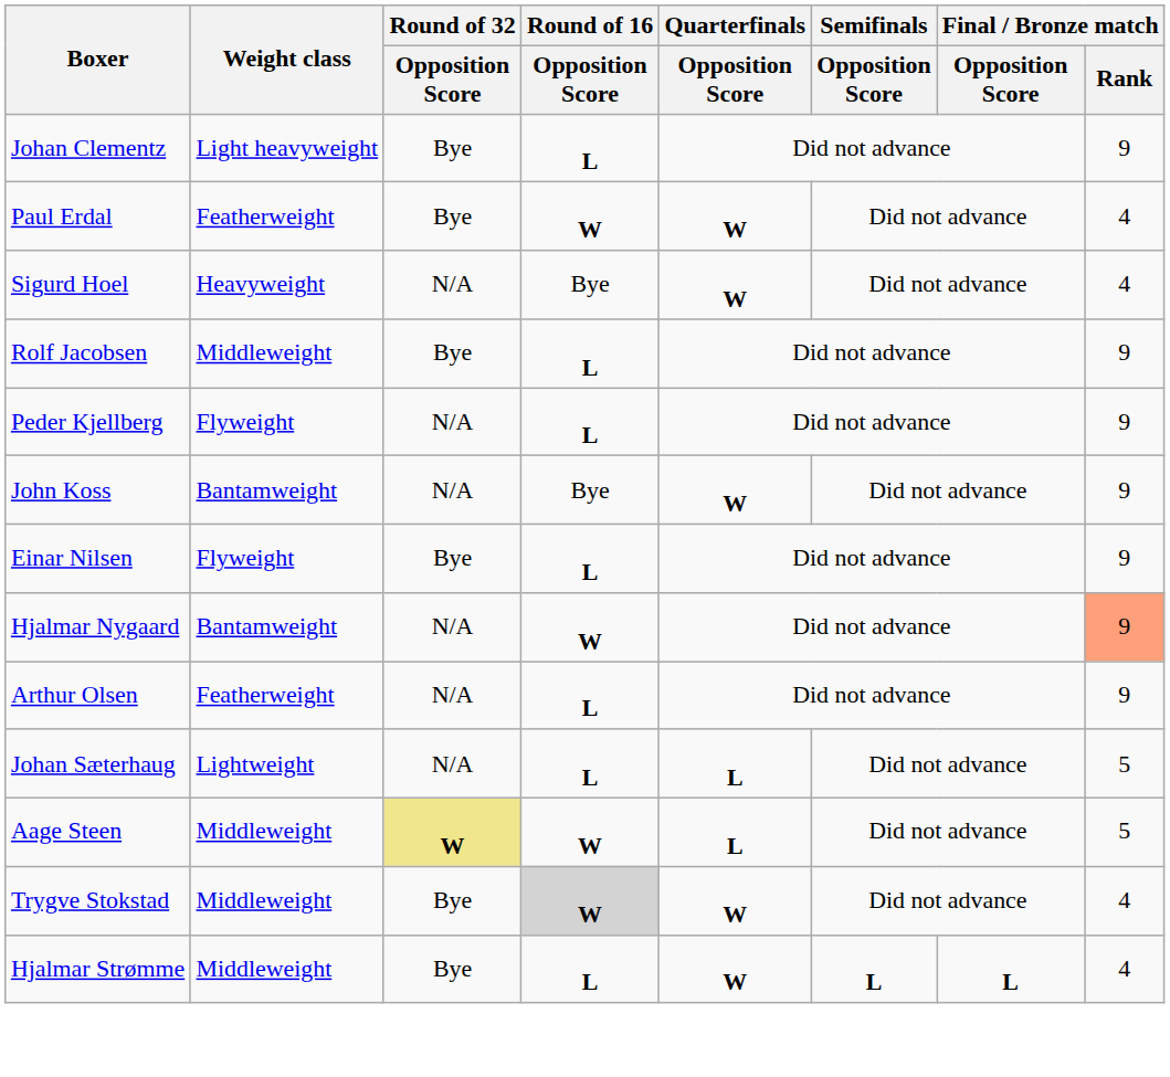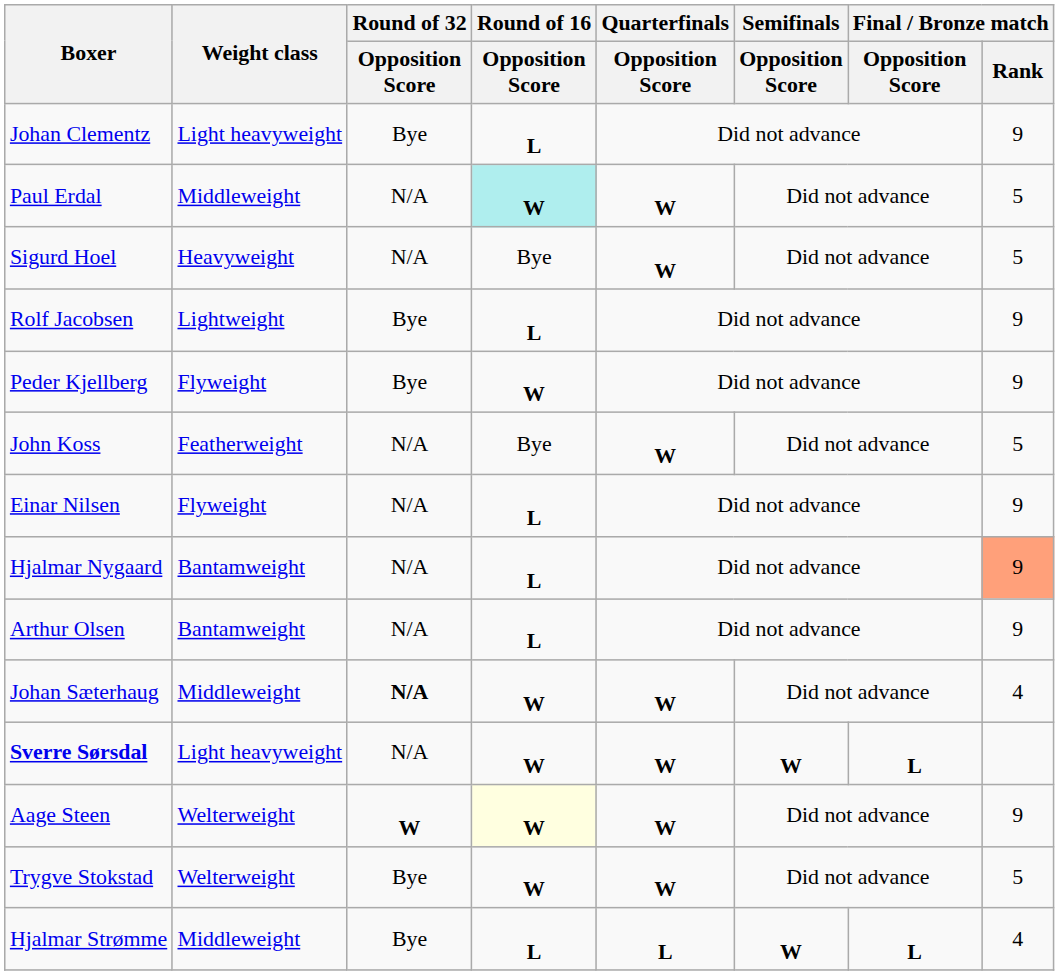 <table class=wikitable style="font-size:90%">
 <tr>
 <th rowspan="2">Boxer</th>
 <th rowspan="2">Weight class</th>
 <th>Round of 32</th>
 <th>Round of 16</th>
 <th>Quarterfinals</th>
 <th>Semifinals</th>
 <th colspan="2">Final / Bronze match</th>
 </tr>
 <tr>
 <th>Opposition<br>Score</th>
 <th>Opposition<br>Score</th>
 <th>Opposition<br>Score</th>
 <th>Opposition<br>Score</th>
 <th>Opposition<br>Score</th>
 <th>Rank</th>
 </tr>
 <tr>
 <td><a href='#'>Johan Clementz</a></td>
 <td><a href='#'>Light heavyweight</a></td>
 <td align=center>Bye</td>
 <td align=center> <br> <strong>L</strong></td>
 <td align=center colspan=3>Did not advance</td>
 <td align=center>9</td>
 </tr>
 <tr>
 <td><a href='#'>Paul Erdal</a></td>
-<td><a href='#'>Featherweight</a></td>
-<td align=center>Bye</td>
-<td align=center> <br> <strong>W</strong></td>
+<td><a href='#'>Middleweight</a></td>
+<td align=center>N/A</td>
+<td align=center style="background: paleturquoise;"> <br> <strong>W</strong></td>
 <td align=center> <br> <strong>W</strong></td>
 <td align=center colspan=2>Did not advance</td>
-<td align=center>4</td>
+<td align=center>5</td>
 </tr>
 <tr>
 <td><a href='#'>Sigurd Hoel</a></td>
 <td><a href='#'>Heavyweight</a></td>
 <td align=center>N/A</td>
 <td align=center>Bye</td>
 <td align=center> <br> <strong>W</strong></td>
 <td align=center colspan=2>Did not advance</td>
-<td align=center>4</td>
+<td align=center>5</td>
 </tr>
 <tr>
 <td><a href='#'>Rolf Jacobsen</a></td>
-<td><a href='#'>Middleweight</a></td>
+<td><a href='#'>Lightweight</a></td>
 <td align=center>Bye</td>
 <td align=center> <br> <strong>L</strong></td>
 <td align=center colspan=3>Did not advance</td>
 <td align=center>9</td>
 </tr>
 <tr>
 <td><a href='#'>Peder Kjellberg</a></td>
 <td><a href='#'>Flyweight</a></td>
-<td align=center>N/A</td>
-<td align=center> <br> <strong>L</strong></td>
+<td align=center>Bye</td>
+<td align=center> <br> <strong>W</strong></td>
 <td align=center colspan=3>Did not advance</td>
 <td align=center>9</td>
 </tr>
 <tr>
 <td><a href='#'>John Koss</a></td>
-<td><a href='#'>Bantamweight</a></td>
+<td><a href='#'>Featherweight</a></td>
 <td align=center>N/A</td>
 <td align=center>Bye</td>
 <td align=center> <br> <strong>W</strong></td>
 <td align=center colspan=2>Did not advance</td>
-<td align=center>9</td>
+<td align=center>5</td>
 </tr>
 <tr>
 <td><a href='#'>Einar Nilsen</a></td>
 <td><a href='#'>Flyweight</a></td>
-<td align=center>Bye</td>
+<td align=center>N/A</td>
 <td align=center> <br> <strong>L</strong></td>
 <td align=center colspan=3>Did not advance</td>
 <td align=center>9</td>
 </tr>
 <tr>
 <td><a href='#'>Hjalmar Nygaard</a></td>
 <td><a href='#'>Bantamweight</a></td>
 <td align=center>N/A</td>
-<td align=center> <br> <strong>W</strong></td>
+<td align=center> <br> <strong>L</strong></td>
 <td align=center colspan=3>Did not advance</td>
 <td align=center style="background: lightsalmon;">9</td>
 </tr>
 <tr>
 <td><a href='#'>Arthur Olsen</a></td>
-<td><a href='#'>Featherweight</a></td>
+<td><a href='#'>Bantamweight</a></td>
 <td align=center>N/A</td>
 <td align=center> <br> <strong>L</strong></td>
 <td align=center colspan=3>Did not advance</td>
 <td align=center>9</td>
 </tr>
 <tr>
 <td><a href='#'>Johan Sæterhaug</a></td>
-<td><a href='#'>Lightweight</a></td>
+<td><a href='#'>Middleweight</a></td>
+<td align=center><strong>N/A</strong></td>
+<td align=center> <br> <strong>W</strong></td>
+<td align=center> <br> <strong>W</strong></td>
+<td align=center colspan=2>Did not advance</td>
+<td align=center>4</td>
+</tr>
+<tr>
+<td><strong><a href='#'>Sverre Sørsdal</a></strong></td>
+<td><a href='#'>Light heavyweight</a></td>
 <td align=center>N/A</td>
+<td align=center> <br> <strong>W</strong></td>
+<td align=center> <br> <strong>W</strong></td>
+<td align=center> <br> <strong>W</strong></td>
 <td align=center> <br> <strong>L</strong></td>
-<td align=center> <br> <strong>L</strong></td>
-<td align=center colspan=2>Did not advance</td>
-<td align=center>5</td>
+<td align=center></td>
 </tr>
 <tr>
 <td><a href='#'>Aage Steen</a></td>
-<td><a href='#'>Middleweight</a></td>
-<td align=center style="background: khaki;"> <br> <strong>W</strong></td>
+<td><a href='#'>Welterweight</a></td>
 <td align=center> <br> <strong>W</strong></td>
-<td align=center> <br> <strong>L</strong></td>
+<td align=center style="background: lightyellow;"> <br> <strong>W</strong></td>
+<td align=center> <br> <strong>W</strong></td>
 <td align=center colspan=2>Did not advance</td>
-<td align=center>5</td>
+<td align=center>9</td>
 </tr>
 <tr>
 <td><a href='#'>Trygve Stokstad</a></td>
-<td><a href='#'>Middleweight</a></td>
+<td><a href='#'>Welterweight</a></td>
 <td align=center>Bye</td>
-<td align=center style="background: lightgrey;"> <br> <strong>W</strong></td>
+<td align=center> <br> <strong>W</strong></td>
 <td align=center> <br> <strong>W</strong></td>
 <td align=center colspan=2>Did not advance</td>
-<td align=center>4</td>
+<td align=center>5</td>
 </tr>
 <tr>
 <td><a href='#'>Hjalmar Strømme</a></td>
 <td><a href='#'>Middleweight</a></td>
 <td align=center>Bye</td>
 <td align=center> <br> <strong>L</strong></td>
+<td align=center> <br> <strong>L</strong></td>
 <td align=center> <br> <strong>W</strong></td>
-<td align=center> <br> <strong>L</strong></td>
 <td align=center> <br> <strong>L</strong></td>
 <td align=center>4</td>
 </tr>
 </table>
